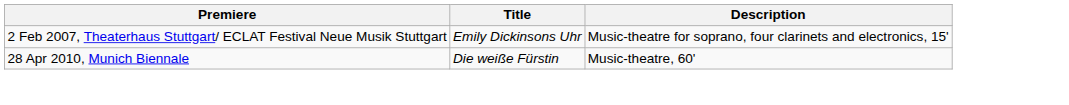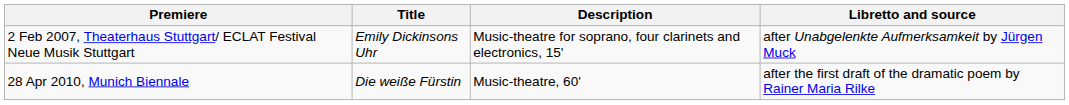 <table class="wikitable sortable">
 <tr>
 <th>Premiere</th>
 <th>Title</th>
 <th class=unsortable>Description</th>
+<th class=unsortable>Libretto and source</th>
 </tr>
 <tr>
 <td>2 Feb 2007, <a href='#'>Theaterhaus Stuttgart</a>/ ECLAT Festival Neue Musik Stuttgart</td>
 <td><em>Emily Dickinsons Uhr</em></td>
 <td>Music-theatre for soprano, four clarinets and electronics, 15'</td>
+<td>after <em>Unabgelenkte Aufmerksamkeit</em> by <a href='#'>Jürgen Muck</a></td>
 </tr>
 <tr>
 <td>28 Apr 2010, <a href='#'>Munich Biennale</a></td>
 <td><em>Die weiße Fürstin</em></td>
 <td>Music-theatre, 60'</td>
+<td>after the first draft of the dramatic poem by <a href='#'>Rainer Maria Rilke</a></td>
 </tr>
 </table>
